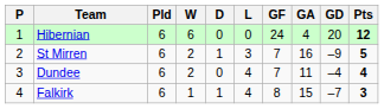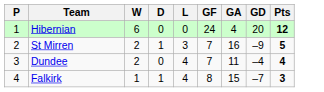 <table class="wikitable" style="text-align: center;">
 <tr>
 <th width=30>P</th>
 <th width=140>Team</th>
-<th width=30>Pld</th>
 <th width=30>W</th>
 <th width=30>D</th>
 <th width=30>L</th>
 <th width=30>GF</th>
 <th width=30>GA</th>
 <th width=30>GD</th>
 <th width=30>Pts</th>
 </tr>
 <tr style="background:#ccffcc;">
 <td>1</td>
 <td align=left><a href='#'>Hibernian</a></td>
 <td>6</td>
-<td>6</td>
 <td>0</td>
 <td>0</td>
 <td>24</td>
 <td>4</td>
 <td>20</td>
 <td><strong>12</strong></td>
 </tr>
 <tr>
 <td>2</td>
 <td align=left><a href='#'>St Mirren</a></td>
-<td>6</td>
 <td>2</td>
 <td>1</td>
 <td>3</td>
 <td>7</td>
 <td>16</td>
 <td>–9</td>
 <td><strong>5</strong></td>
 </tr>
 <tr>
 <td>3</td>
 <td align=left><a href='#'>Dundee</a></td>
-<td>6</td>
 <td>2</td>
 <td>0</td>
 <td>4</td>
 <td>7</td>
 <td>11</td>
 <td>–4</td>
 <td><strong>4</strong></td>
 </tr>
 <tr>
 <td>4</td>
 <td align=left><a href='#'>Falkirk</a></td>
-<td>6</td>
 <td>1</td>
 <td>1</td>
 <td>4</td>
 <td>8</td>
 <td>15</td>
 <td>–7</td>
 <td><strong>3</strong></td>
 </tr>
 </table>
